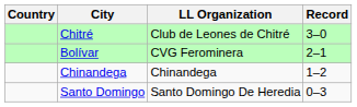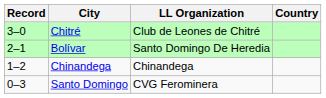 <table class="wikitable">
 <tr>
-<th>Country</th>
+<th>Record</th>
 <th>City</th>
 <th>LL Organization</th>
-<th>Record</th>
+<th>Country</th>
 </tr>
 <tr bgcolor=#bbffbb>
-<td><strong></strong></td>
+<td>3–0</td>
 <td><a href='#'>Chitré</a></td>
 <td>Club de Leones de Chitré</td>
-<td>3–0</td>
+<td><strong></strong></td>
 </tr>
 <tr bgcolor=#bbffbb>
+<td>2–1</td>
+<td><a href='#'>Bolívar</a></td>
+<td>Santo Domingo De Heredia</td>
 <td><strong></strong></td>
-<td><a href='#'>Bolívar</a></td>
-<td>CVG Ferominera</td>
-<td>2–1</td>
 </tr>
 <tr>
-<td><strong></strong></td>
+<td>1–2</td>
 <td><a href='#'>Chinandega</a></td>
 <td>Chinandega</td>
-<td>1–2</td>
+<td><strong></strong></td>
 </tr>
 <tr>
+<td>0–3</td>
+<td><a href='#'>Santo Domingo</a></td>
+<td>CVG Ferominera</td>
 <td><strong></strong></td>
-<td><a href='#'>Santo Domingo</a></td>
-<td>Santo Domingo De Heredia</td>
-<td>0–3</td>
 </tr>
 </table>
